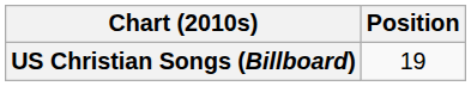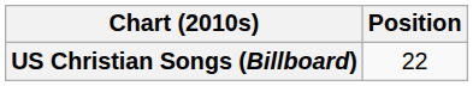 <table class="wikitable plainrowheaders" style="text-align:center">
 <tr>
 <th scope="col">Chart (2010s)</th>
 <th scope="col">Position</th>
 </tr>
 <tr>
 <th scope="row">US Christian Songs (<em>Billboard</em>)</th>
-<td>19</td>
+<td>22</td>
 </tr>
 </table>
